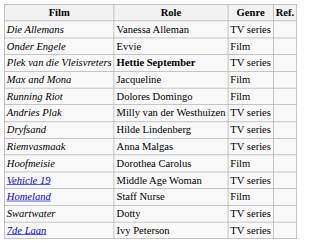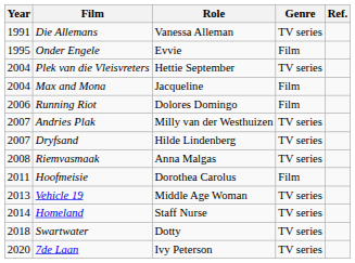 <table class="wikitable">
 <tr>
+<th>Year</th>
 <th>Film</th>
 <th>Role</th>
 <th>Genre</th>
 <th>Ref.</th>
 </tr>
 <tr>
+<td>1991</td>
 <td><em>Die Allemans</em></td>
 <td>Vanessa Alleman</td>
 <td>TV series</td>
 <td></td>
 </tr>
 <tr>
+<td>1995</td>
 <td><em>Onder Engele</em></td>
 <td>Evvie</td>
 <td>Film</td>
 <td></td>
 </tr>
 <tr>
+<td>2004</td>
 <td><em>Plek van die Vleisvreters</em></td>
-<td><strong>Hettie September</strong></td>
+<td>Hettie September</td>
 <td>TV series</td>
 <td></td>
 </tr>
 <tr>
+<td>2004</td>
 <td><em>Max and Mona</em></td>
 <td>Jacqueline</td>
 <td>Film</td>
 <td></td>
 </tr>
 <tr>
+<td>2006</td>
 <td><em>Running Riot</em></td>
 <td>Dolores Domingo</td>
 <td>Film</td>
 <td></td>
 </tr>
 <tr>
+<td>2007</td>
 <td><em>Andries Plak</em></td>
 <td>Milly van der Westhuizen</td>
 <td>TV series</td>
 <td></td>
 </tr>
 <tr>
+<td>2007</td>
 <td><em>Dryfsand</em></td>
 <td>Hilde Lindenberg</td>
 <td>TV series</td>
 <td></td>
 </tr>
 <tr>
+<td>2008</td>
 <td><em>Riemvasmaak</em></td>
 <td>Anna Malgas</td>
 <td>TV series</td>
 <td></td>
 </tr>
 <tr>
+<td>2011</td>
 <td><em>Hoofmeisie</em></td>
 <td>Dorothea Carolus</td>
 <td>Film</td>
 <td></td>
 </tr>
 <tr>
+<td>2013</td>
 <td><em><a href='#'>Vehicle 19</a></em></td>
 <td>Middle Age Woman</td>
 <td>TV series</td>
 <td></td>
 </tr>
 <tr>
+<td>2014</td>
 <td><em><a href='#'>Homeland</a></em></td>
 <td>Staff Nurse</td>
-<td>Film</td>
+<td>TV series</td>
 <td></td>
 </tr>
 <tr>
+<td>2018</td>
 <td><em>Swartwater</em></td>
 <td>Dotty</td>
 <td>TV series</td>
 <td></td>
 </tr>
 <tr>
+<td>2020</td>
 <td><em><a href='#'>7de Laan</a></em></td>
 <td>Ivy Peterson</td>
 <td>TV series</td>
 <td></td>
 </tr>
 </table>
